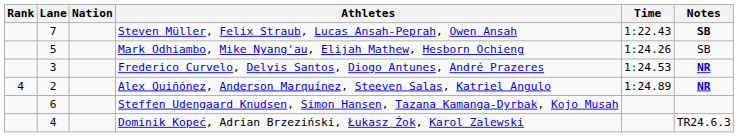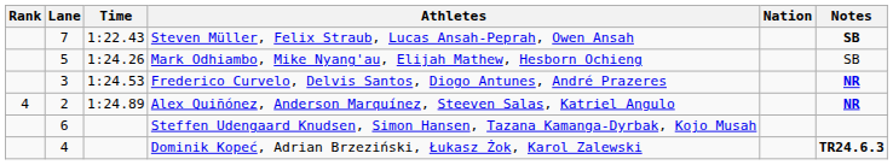 <table class="wikitable sortable" style="text-align:center;font-size:95%">
 <tr>
 <th>Rank</th>
 <th>Lane</th>
+<th>Time</th>
+<th>Athletes</th>
 <th>Nation</th>
-<th>Athletes</th>
-<th>Time</th>
 <th>Notes</th>
 </tr>
 <tr>
 <td></td>
 <td>7</td>
+<td>1:22.43</td>
+<td align="left"><a href='#'>Steven Müller</a>, <a href='#'>Felix Straub</a>, <a href='#'>Lucas Ansah-Peprah</a>, <a href='#'>Owen Ansah</a></td>
 <td align="left"></td>
-<td align="left"><a href='#'>Steven Müller</a>, <a href='#'>Felix Straub</a>, <a href='#'>Lucas Ansah-Peprah</a>, <a href='#'>Owen Ansah</a></td>
-<td>1:22.43</td>
 <td><strong>SB</strong></td>
 </tr>
 <tr>
 <td></td>
 <td>5</td>
+<td>1:24.26</td>
+<td align="left"><a href='#'>Mark Odhiambo</a>, <a href='#'>Mike Nyang'au</a>, <a href='#'>Elijah Mathew</a>, <a href='#'>Hesborn Ochieng</a></td>
 <td align="left"></td>
-<td align="left"><a href='#'>Mark Odhiambo</a>, <a href='#'>Mike Nyang'au</a>, <a href='#'>Elijah Mathew</a>, <a href='#'>Hesborn Ochieng</a></td>
-<td>1:24.26</td>
 <td>SB</td>
 </tr>
 <tr>
 <td></td>
 <td>3</td>
+<td>1:24.53</td>
+<td align="left"><a href='#'>Frederico Curvelo</a>, <a href='#'>Delvis Santos</a>, <a href='#'>Diogo Antunes</a>, <a href='#'>André Prazeres</a></td>
 <td align="left"></td>
-<td align="left"><a href='#'>Frederico Curvelo</a>, <a href='#'>Delvis Santos</a>, <a href='#'>Diogo Antunes</a>, <a href='#'>André Prazeres</a></td>
-<td>1:24.53</td>
 <td><strong><a href='#'>NR</a></strong></td>
 </tr>
 <tr>
 <td>4</td>
 <td>2</td>
+<td>1:24.89</td>
+<td align="left"><a href='#'>Alex Quiñónez</a>, <a href='#'>Anderson Marquínez</a>, <a href='#'>Steeven Salas</a>, <a href='#'>Katriel Angulo</a></td>
 <td align="left"></td>
-<td align="left"><a href='#'>Alex Quiñónez</a>, <a href='#'>Anderson Marquínez</a>, <a href='#'>Steeven Salas</a>, <a href='#'>Katriel Angulo</a></td>
-<td>1:24.89</td>
 <td><strong><a href='#'>NR</a></strong></td>
 </tr>
 <tr>
 <td></td>
 <td>6</td>
+<td></td>
+<td align="left"><a href='#'>Steffen Udengaard Knudsen</a>, <a href='#'>Simon Hansen</a>, <a href='#'>Tazana Kamanga-Dyrbak</a>, <a href='#'>Kojo Musah</a></td>
 <td align="left"></td>
-<td align="left"><a href='#'>Steffen Udengaard Knudsen</a>, <a href='#'>Simon Hansen</a>, <a href='#'>Tazana Kamanga-Dyrbak</a>, <a href='#'>Kojo Musah</a></td>
-<td></td>
 <td></td>
 </tr>
 <tr>
 <td></td>
 <td>4</td>
+<td></td>
+<td align="left"><a href='#'>Dominik Kopeć</a>, Adrian Brzeziński, <a href='#'>Łukasz Żok</a>, <a href='#'>Karol Zalewski</a></td>
 <td align="left"></td>
-<td align="left"><a href='#'>Dominik Kopeć</a>, Adrian Brzeziński, <a href='#'>Łukasz Żok</a>, <a href='#'>Karol Zalewski</a></td>
-<td></td>
-<td>TR24.6.3</td>
+<td><strong>TR24.6.3</strong></td>
 </tr>
 </table>
